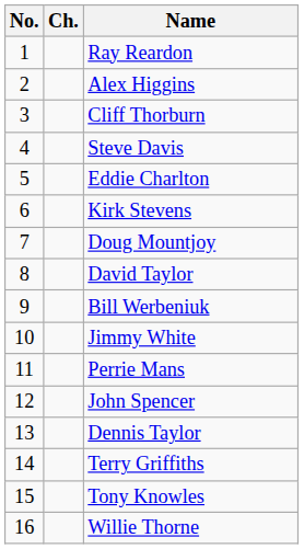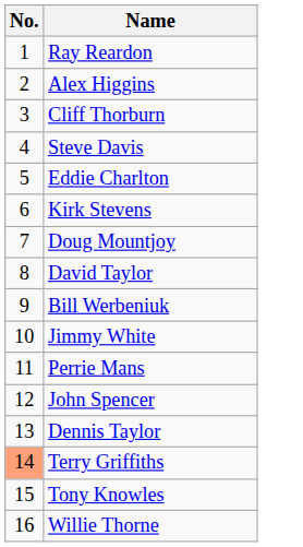 <table class="wikitable" style="text-align: center;">
 <tr>
 <th>No.</th>
-<th>Ch.</th>
 <th width=165>Name</th>
 </tr>
 <tr>
 <td>1</td>
-<td></td>
 <td style="text-align:left;"> <a href='#'>Ray Reardon</a></td>
 </tr>
 <tr>
 <td>2</td>
-<td></td>
 <td style="text-align:left;"> <a href='#'>Alex Higgins</a></td>
 </tr>
 <tr>
 <td>3</td>
-<td></td>
 <td style="text-align:left;"> <a href='#'>Cliff Thorburn</a></td>
 </tr>
 <tr>
 <td>4</td>
-<td></td>
 <td style="text-align:left;"> <a href='#'>Steve Davis</a></td>
 </tr>
 <tr>
 <td>5</td>
-<td></td>
 <td style="text-align:left;"> <a href='#'>Eddie Charlton</a></td>
 </tr>
 <tr>
 <td>6</td>
-<td></td>
 <td style="text-align:left;"> <a href='#'>Kirk Stevens</a></td>
 </tr>
 <tr>
 <td>7</td>
-<td></td>
 <td style="text-align:left;"> <a href='#'>Doug Mountjoy</a></td>
 </tr>
 <tr>
 <td>8</td>
-<td></td>
 <td style="text-align:left;"> <a href='#'>David Taylor</a></td>
 </tr>
 <tr>
 <td>9</td>
-<td></td>
 <td style="text-align:left;"> <a href='#'>Bill Werbeniuk</a></td>
 </tr>
 <tr>
 <td>10</td>
-<td></td>
 <td style="text-align:left;"> <a href='#'>Jimmy White</a></td>
 </tr>
 <tr>
 <td>11</td>
-<td></td>
 <td style="text-align:left;"> <a href='#'>Perrie Mans</a></td>
 </tr>
 <tr>
 <td>12</td>
-<td></td>
 <td style="text-align:left;"> <a href='#'>John Spencer</a></td>
 </tr>
 <tr>
 <td>13</td>
-<td></td>
 <td style="text-align:left;"> <a href='#'>Dennis Taylor</a></td>
 </tr>
 <tr>
-<td>14</td>
-<td></td>
+<td style="background: lightsalmon;">14</td>
 <td style="text-align:left;"> <a href='#'>Terry Griffiths</a></td>
 </tr>
 <tr>
 <td>15</td>
-<td></td>
 <td style="text-align:left;"> <a href='#'>Tony Knowles</a></td>
 </tr>
 <tr>
 <td>16</td>
-<td></td>
 <td style="text-align:left;"> <a href='#'>Willie Thorne</a></td>
 </tr>
 </table>
